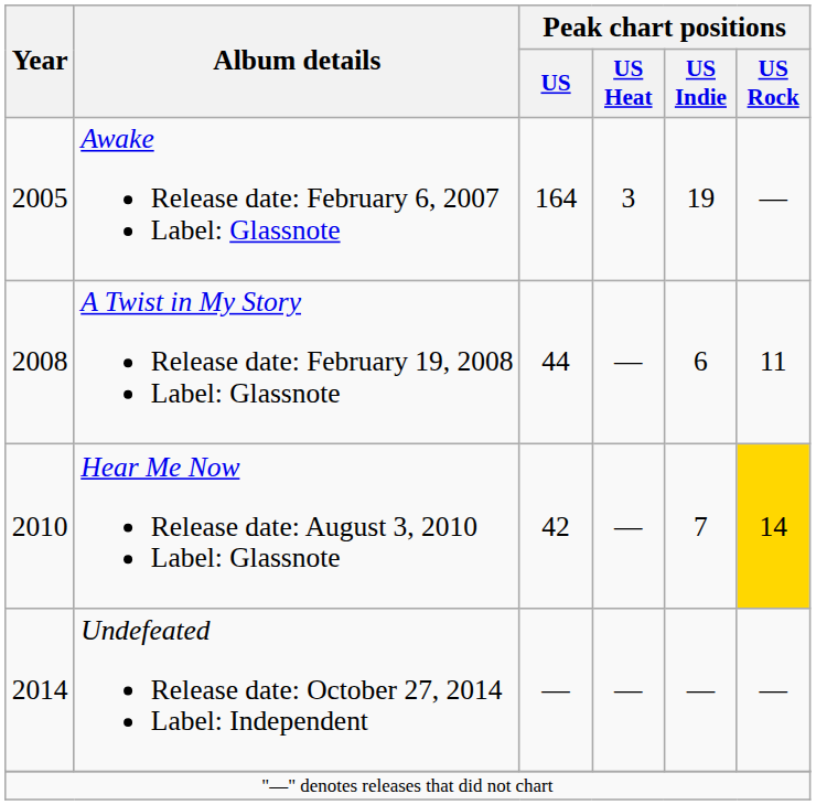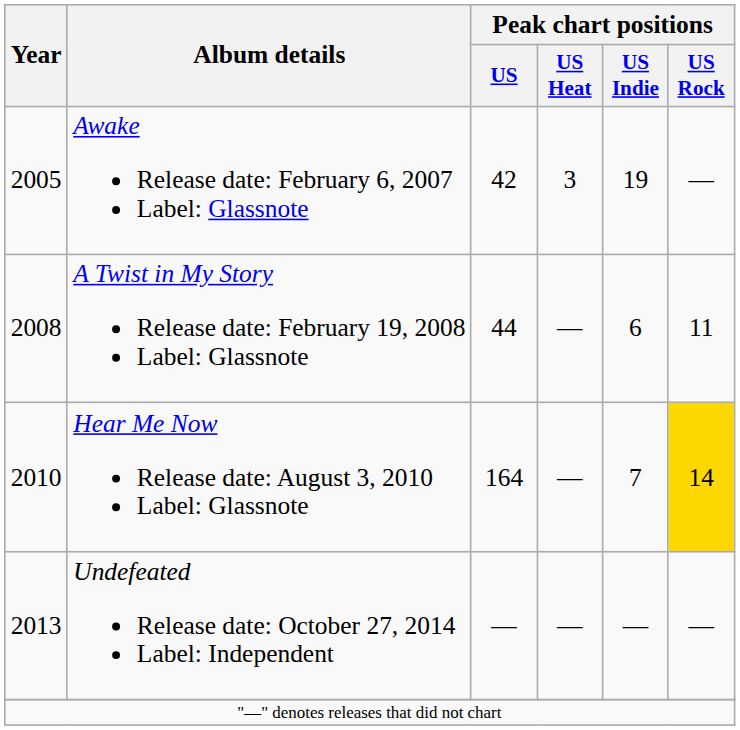 <table class="wikitable" style="text-align:center;">
 <tr>
 <th rowspan="2">Year</th>
 <th rowspan="2">Album details</th>
 <th colspan="4">Peak chart positions</th>
 </tr>
 <tr style="font-size:smaller;">
 <th width="35"><a href='#'>US</a><br></th>
 <th width="35"><a href='#'>US Heat</a><br></th>
 <th width="35"><a href='#'>US Indie</a><br></th>
 <th width="35"><a href='#'>US Rock</a><br></th>
 </tr>
 <tr>
 <td>2005</td>
 <td align="left"><em><a href='#'>Awake</a></em><br><ul><li>Release date: February 6, 2007</li><li>Label: <a href='#'>Glassnote</a></li></ul></td>
-<td>164</td>
+<td>42</td>
 <td>3</td>
 <td>19</td>
 <td>—</td>
 </tr>
 <tr>
 <td>2008</td>
 <td align="left"><em><a href='#'>A Twist in My Story</a></em><br><ul><li>Release date: February 19, 2008</li><li>Label: Glassnote</li></ul></td>
 <td>44</td>
 <td>—</td>
 <td>6</td>
 <td>11</td>
 </tr>
 <tr>
 <td>2010</td>
 <td align="left"><em><a href='#'>Hear Me Now</a></em><br><ul><li>Release date: August 3, 2010</li><li>Label: Glassnote</li></ul></td>
-<td>42</td>
+<td>164</td>
 <td>—</td>
 <td>7</td>
 <td style="background: gold;">14</td>
 </tr>
 <tr>
-<td>2014</td>
+<td>2013</td>
 <td align="left"><em>Undefeated</em><br><ul><li>Release date: October 27, 2014</li><li>Label: Independent</li></ul></td>
 <td>—</td>
 <td>—</td>
 <td>—</td>
 <td>—</td>
 </tr>
 <tr>
 </tr>
 <tr>
 <td colspan="10" style="font-size:8pt">"—" denotes releases that did not chart</td>
 </tr>
 </table>
